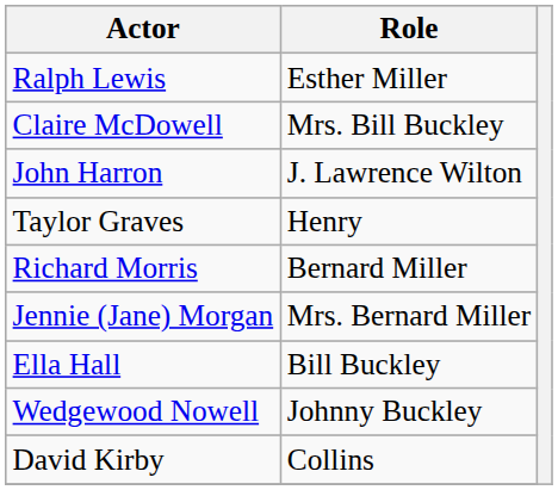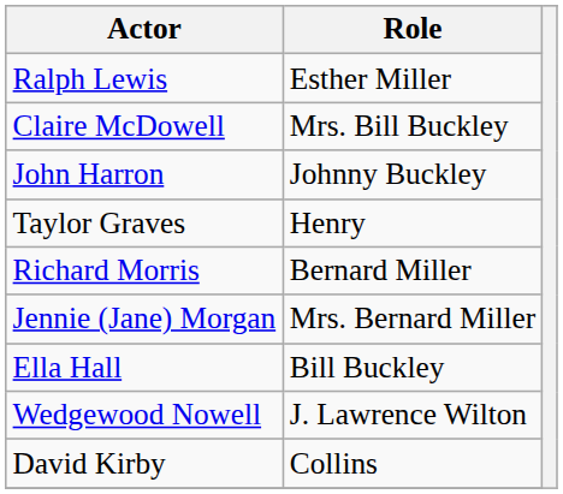 <table class="wikitable">
 <tr>
 <th>Actor</th>
 <th>Role</th>
 <th rowspan=15 style="text-align: center;"></th>
 </tr>
 <tr>
 <td><a href='#'>Ralph Lewis</a></td>
 <td>Esther Miller</td>
 </tr>
 <tr>
 <td><a href='#'>Claire McDowell</a></td>
 <td>Mrs. Bill Buckley</td>
 </tr>
 <tr>
 <td><a href='#'>John Harron</a></td>
-<td>J. Lawrence Wilton</td>
+<td>Johnny Buckley</td>
 </tr>
 <tr>
 <td>Taylor Graves</td>
 <td>Henry</td>
 </tr>
 <tr>
 <td><a href='#'>Richard Morris</a></td>
 <td>Bernard Miller</td>
 </tr>
 <tr>
 <td><a href='#'>Jennie (Jane) Morgan</a></td>
 <td>Mrs. Bernard Miller</td>
 </tr>
 <tr>
 <td><a href='#'>Ella Hall</a></td>
 <td>Bill Buckley</td>
 </tr>
 <tr>
 <td><a href='#'>Wedgewood Nowell</a></td>
-<td>Johnny Buckley</td>
+<td>J. Lawrence Wilton</td>
 </tr>
 <tr>
 <td>David Kirby</td>
 <td>Collins</td>
 </tr>
 <tr>
 </tr>
 </table>
